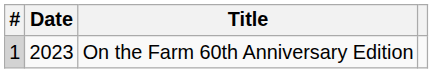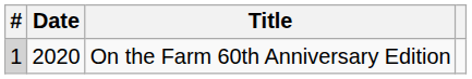 <table class="wikitable collapsible">
 <tr>
 <th>#</th>
 <th>Date</th>
 <th>Title</th>
 <th></th>
 </tr>
 <tr>
 <td style="background: lightgrey;">1</td>
-<td>2023</td>
+<td>2020</td>
 <td>On the Farm 60th Anniversary Edition</td>
 <td></td>
 </tr>
 </table>
